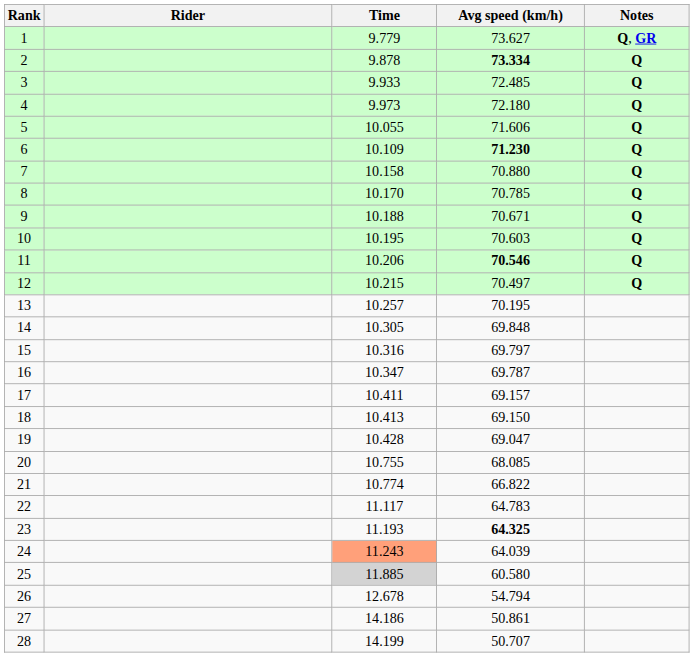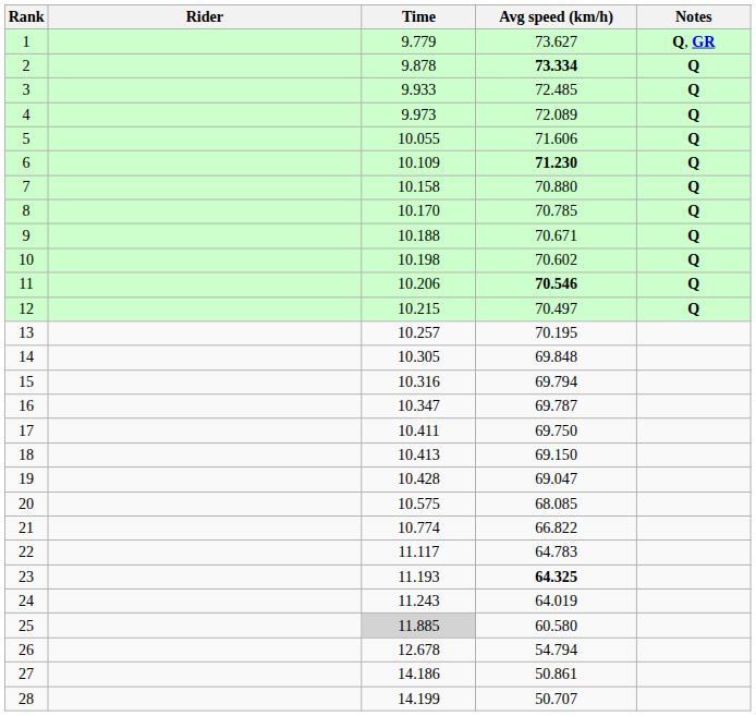 <table class="wikitable sortable" style="text-align:center;">
 <tr>
 <th>Rank</th>
 <th style="width:20em;">Rider</th>
 <th style="width:7em;">Time</th>
 <th style="width:10em;">Avg speed (km/h)</th>
 <th style="width:7em;">Notes</th>
 </tr>
 <tr bgcolor=ccffcc>
 <td>1</td>
 <td align=left></td>
 <td>9.779</td>
 <td>73.627</td>
 <td><strong>Q</strong>, <a href='#'><strong>GR</strong></a></td>
 </tr>
 <tr bgcolor=ccffcc>
 <td>2</td>
 <td align=left></td>
 <td>9.878</td>
 <td><strong>73.334</strong></td>
 <td><strong>Q</strong></td>
 </tr>
 <tr bgcolor=ccffcc>
 <td>3</td>
 <td align=left></td>
 <td>9.933</td>
 <td>72.485</td>
 <td><strong>Q</strong></td>
 </tr>
 <tr bgcolor=ccffcc>
 <td>4</td>
 <td align=left></td>
 <td>9.973</td>
-<td>72.180</td>
+<td>72.089</td>
 <td><strong>Q</strong></td>
 </tr>
 <tr bgcolor=ccffcc>
 <td>5</td>
 <td align=left></td>
 <td>10.055</td>
 <td>71.606</td>
 <td><strong>Q</strong></td>
 </tr>
 <tr bgcolor=ccffcc>
 <td>6</td>
 <td align=left></td>
 <td>10.109</td>
 <td><strong>71.230</strong></td>
 <td><strong>Q</strong></td>
 </tr>
 <tr bgcolor=ccffcc>
 <td>7</td>
 <td align=left></td>
 <td>10.158</td>
 <td>70.880</td>
 <td><strong>Q</strong></td>
 </tr>
 <tr bgcolor=ccffcc>
 <td>8</td>
 <td align=left></td>
 <td>10.170</td>
 <td>70.785</td>
 <td><strong>Q</strong></td>
 </tr>
 <tr bgcolor=ccffcc>
 <td>9</td>
 <td align=left></td>
 <td>10.188</td>
 <td>70.671</td>
 <td><strong>Q</strong></td>
 </tr>
 <tr bgcolor=ccffcc>
 <td>10</td>
 <td align=left></td>
-<td>10.195</td>
-<td>70.603</td>
+<td>10.198</td>
+<td>70.602</td>
 <td><strong>Q</strong></td>
 </tr>
 <tr bgcolor=ccffcc>
 <td>11</td>
 <td align=left></td>
 <td>10.206</td>
 <td><strong>70.546</strong></td>
 <td><strong>Q</strong></td>
 </tr>
 <tr bgcolor=ccffcc>
 <td>12</td>
 <td align=left></td>
 <td>10.215</td>
 <td>70.497</td>
 <td><strong>Q</strong></td>
 </tr>
 <tr>
 <td>13</td>
 <td align=left></td>
 <td>10.257</td>
 <td>70.195</td>
 <td></td>
 </tr>
 <tr>
 <td>14</td>
 <td align=left></td>
 <td>10.305</td>
 <td>69.848</td>
 <td></td>
 </tr>
 <tr>
 <td>15</td>
 <td align=left></td>
 <td>10.316</td>
-<td>69.797</td>
+<td>69.794</td>
 <td></td>
 </tr>
 <tr>
 <td>16</td>
 <td align=left></td>
 <td>10.347</td>
 <td>69.787</td>
 <td></td>
 </tr>
 <tr>
 <td>17</td>
 <td align=left></td>
 <td>10.411</td>
-<td>69.157</td>
+<td>69.750</td>
 <td></td>
 </tr>
 <tr>
 <td>18</td>
 <td align=left></td>
 <td>10.413</td>
 <td>69.150</td>
 <td></td>
 </tr>
 <tr>
 <td>19</td>
 <td align=left></td>
 <td>10.428</td>
 <td>69.047</td>
 <td></td>
 </tr>
 <tr>
 <td>20</td>
 <td align=left></td>
-<td>10.755</td>
+<td>10.575</td>
 <td>68.085</td>
 <td></td>
 </tr>
 <tr>
 <td>21</td>
 <td align=left></td>
 <td>10.774</td>
 <td>66.822</td>
 <td></td>
 </tr>
 <tr>
 <td>22</td>
 <td align=left></td>
 <td>11.117</td>
 <td>64.783</td>
 <td></td>
 </tr>
 <tr>
 <td>23</td>
 <td align=left></td>
 <td>11.193</td>
 <td><strong>64.325</strong></td>
 <td></td>
 </tr>
 <tr>
 <td>24</td>
 <td align=left></td>
-<td style="background: lightsalmon;">11.243</td>
-<td>64.039</td>
+<td>11.243</td>
+<td>64.019</td>
 <td></td>
 </tr>
 <tr>
 <td>25</td>
 <td align=left></td>
 <td style="background: lightgrey;">11.885</td>
 <td>60.580</td>
 <td></td>
 </tr>
 <tr>
 <td>26</td>
 <td align=left></td>
 <td>12.678</td>
 <td>54.794</td>
 <td></td>
 </tr>
 <tr>
 <td>27</td>
 <td align=left></td>
 <td>14.186</td>
 <td>50.861</td>
 <td></td>
 </tr>
 <tr>
 <td>28</td>
 <td align=left></td>
 <td>14.199</td>
 <td>50.707</td>
 <td></td>
 </tr>
 </table>
